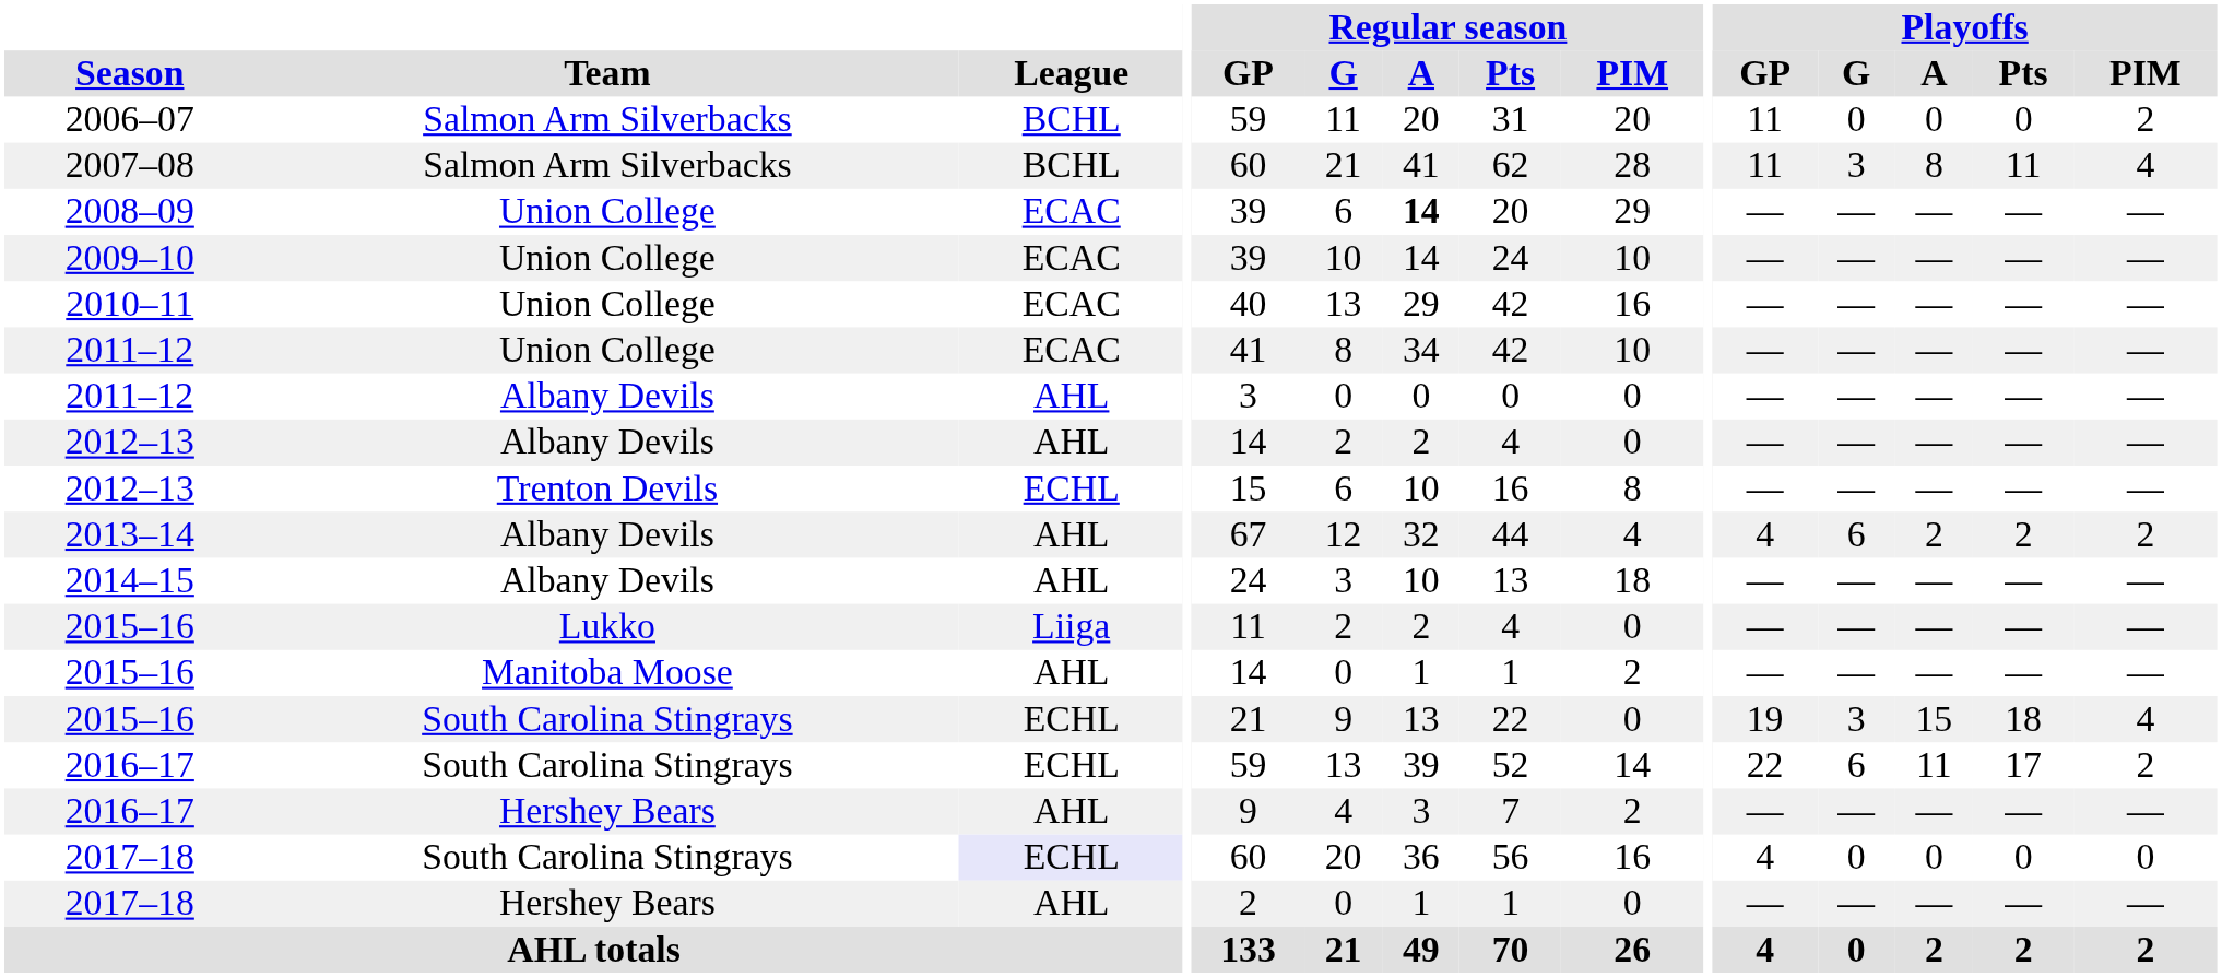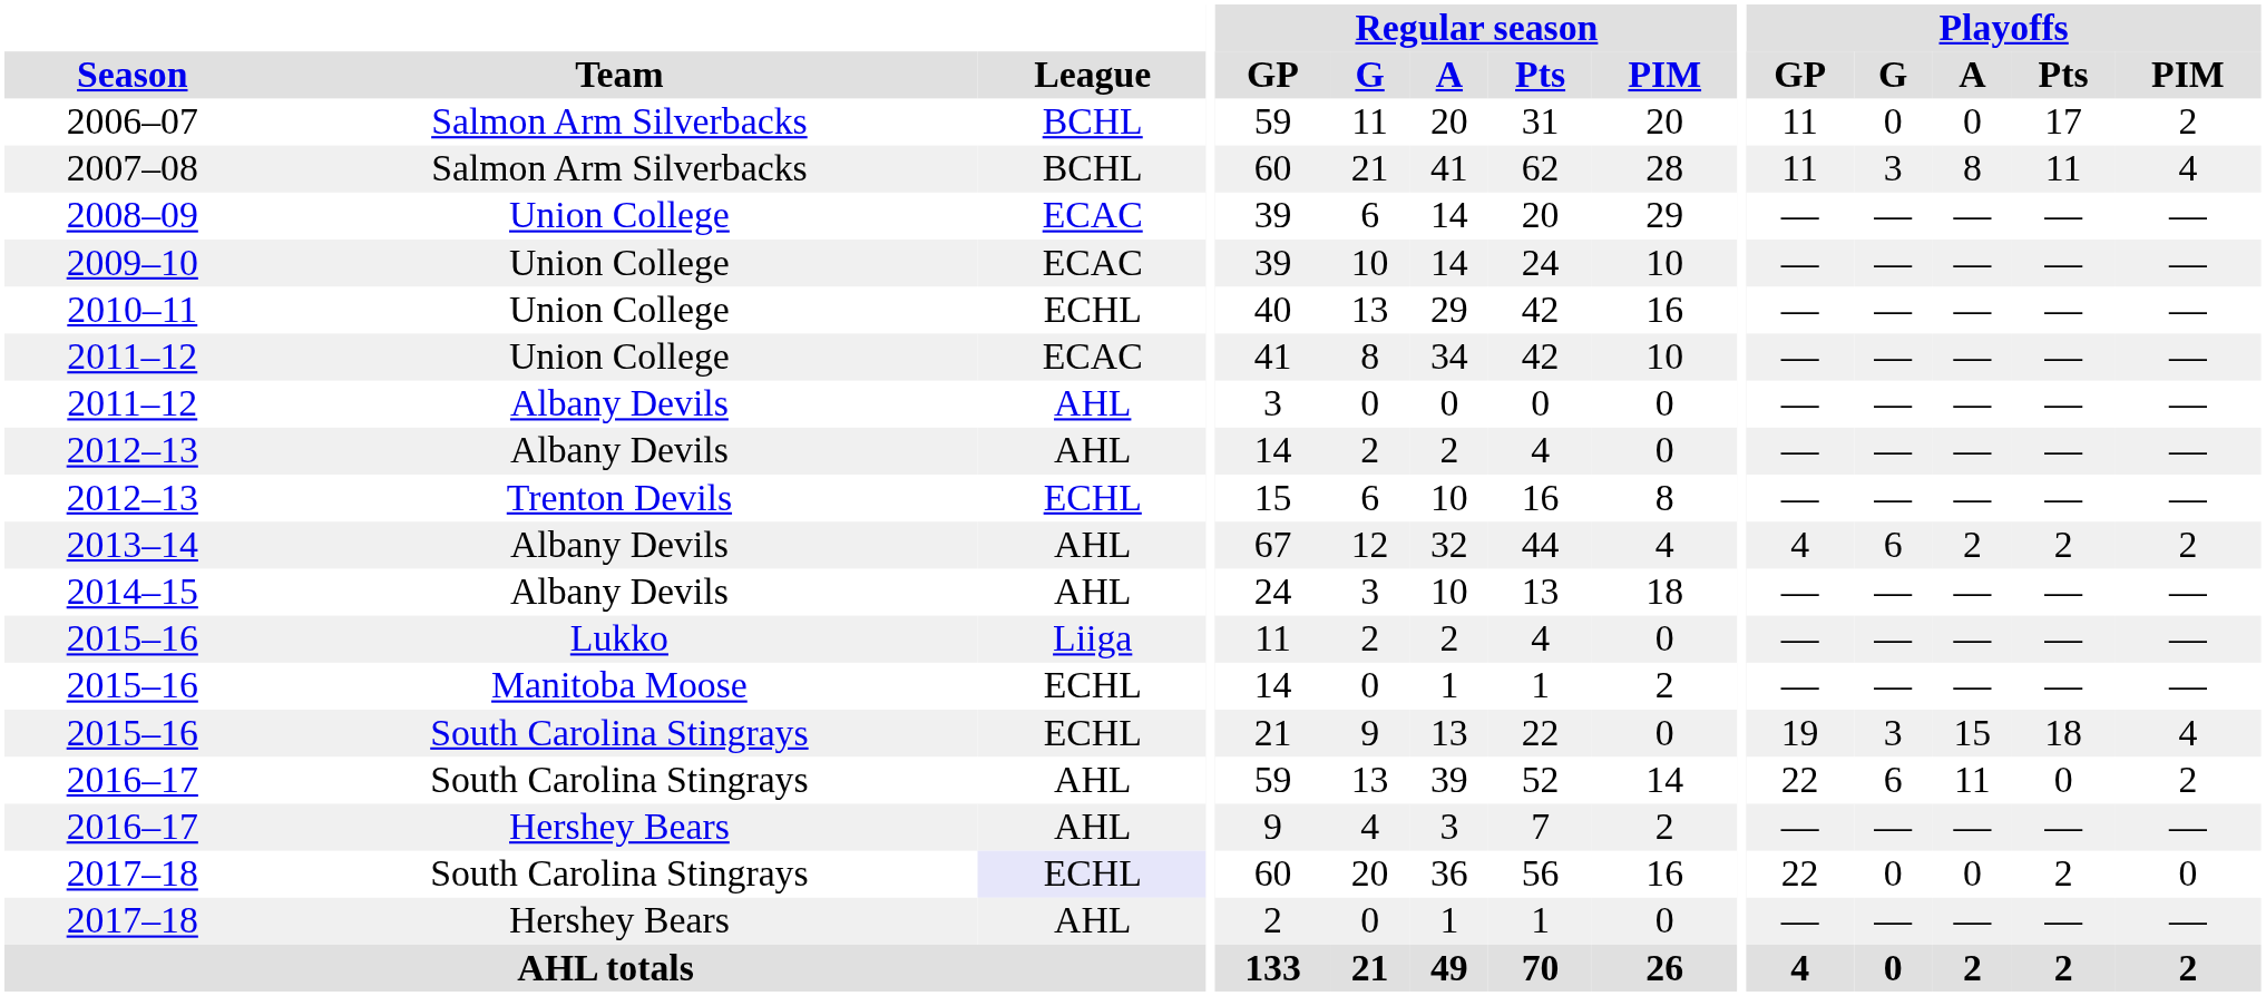 <table border="0" cellpadding="1" cellspacing="0" style="text-align:center; width:60em">
 <tr bgcolor="#e0e0e0">
 <th colspan="3" bgcolor="#ffffff"></th>
 <th rowspan="99" bgcolor="#ffffff"></th>
 <th colspan="5"><a href='#'>Regular season</a></th>
 <th rowspan="99" bgcolor="#ffffff"></th>
 <th colspan="5"><a href='#'>Playoffs</a></th>
 </tr>
 <tr bgcolor="#e0e0e0">
 <th><a href='#'>Season</a></th>
 <th>Team</th>
 <th>League</th>
 <th>GP</th>
 <th><a href='#'>G</a></th>
 <th><a href='#'>A</a></th>
 <th><a href='#'>Pts</a></th>
 <th><a href='#'>PIM</a></th>
 <th>GP</th>
 <th>G</th>
 <th>A</th>
 <th>Pts</th>
 <th>PIM</th>
 </tr>
 <tr ALIGN="centre">
 <td>2006–07</td>
 <td><a href='#'>Salmon Arm Silverbacks</a></td>
 <td><a href='#'>BCHL</a></td>
 <td>59</td>
 <td>11</td>
 <td>20</td>
 <td>31</td>
 <td>20</td>
 <td>11</td>
 <td>0</td>
 <td>0</td>
-<td>0</td>
+<td>17</td>
 <td>2</td>
 </tr>
 <tr ALIGN="centre" bgcolor="#f0f0f0">
 <td>2007–08</td>
 <td>Salmon Arm Silverbacks</td>
 <td>BCHL</td>
 <td>60</td>
 <td>21</td>
 <td>41</td>
 <td>62</td>
 <td>28</td>
 <td>11</td>
 <td>3</td>
 <td>8</td>
 <td>11</td>
 <td>4</td>
 </tr>
 <tr ALIGN="centre">
 <td><a href='#'>2008–09</a></td>
 <td><a href='#'>Union College</a></td>
 <td><a href='#'>ECAC</a></td>
 <td>39</td>
 <td>6</td>
-<td><strong>14</strong></td>
+<td>14</td>
 <td>20</td>
 <td>29</td>
 <td>—</td>
 <td>—</td>
 <td>—</td>
 <td>—</td>
 <td>—</td>
 </tr>
 <tr ALIGN="centre" bgcolor="#f0f0f0">
 <td><a href='#'>2009–10</a></td>
 <td>Union College</td>
 <td>ECAC</td>
 <td>39</td>
 <td>10</td>
 <td>14</td>
 <td>24</td>
 <td>10</td>
 <td>—</td>
 <td>—</td>
 <td>—</td>
 <td>—</td>
 <td>—</td>
 </tr>
 <tr ALIGN="centre">
 <td><a href='#'>2010–11</a></td>
 <td>Union College</td>
-<td>ECAC</td>
+<td>ECHL</td>
 <td>40</td>
 <td>13</td>
 <td>29</td>
 <td>42</td>
 <td>16</td>
 <td>—</td>
 <td>—</td>
 <td>—</td>
 <td>—</td>
 <td>—</td>
 </tr>
 <tr ALIGN="centre" bgcolor="#f0f0f0">
 <td><a href='#'>2011–12</a></td>
 <td>Union College</td>
 <td>ECAC</td>
 <td>41</td>
 <td>8</td>
 <td>34</td>
 <td>42</td>
 <td>10</td>
 <td>—</td>
 <td>—</td>
 <td>—</td>
 <td>—</td>
 <td>—</td>
 </tr>
 <tr ALIGN="centre">
 <td><a href='#'>2011–12</a></td>
 <td><a href='#'>Albany Devils</a></td>
 <td><a href='#'>AHL</a></td>
 <td>3</td>
 <td>0</td>
 <td>0</td>
 <td>0</td>
 <td>0</td>
 <td>—</td>
 <td>—</td>
 <td>—</td>
 <td>—</td>
 <td>—</td>
 </tr>
 <tr ALIGN="centre" bgcolor="#f0f0f0">
 <td><a href='#'>2012–13</a></td>
 <td>Albany Devils</td>
 <td>AHL</td>
 <td>14</td>
 <td>2</td>
 <td>2</td>
 <td>4</td>
 <td>0</td>
 <td>—</td>
 <td>—</td>
 <td>—</td>
 <td>—</td>
 <td>—</td>
 </tr>
 <tr ALIGN="centre">
 <td><a href='#'>2012–13</a></td>
 <td><a href='#'>Trenton Devils</a></td>
 <td><a href='#'>ECHL</a></td>
 <td>15</td>
 <td>6</td>
 <td>10</td>
 <td>16</td>
 <td>8</td>
 <td>—</td>
 <td>—</td>
 <td>—</td>
 <td>—</td>
 <td>—</td>
 </tr>
 <tr ALIGN="centre" bgcolor="#f0f0f0">
 <td><a href='#'>2013–14</a></td>
 <td>Albany Devils</td>
 <td>AHL</td>
 <td>67</td>
 <td>12</td>
 <td>32</td>
 <td>44</td>
 <td>4</td>
 <td>4</td>
 <td>6</td>
 <td>2</td>
 <td>2</td>
 <td>2</td>
 </tr>
 <tr ALIGN="centre">
 <td><a href='#'>2014–15</a></td>
 <td>Albany Devils</td>
 <td>AHL</td>
 <td>24</td>
 <td>3</td>
 <td>10</td>
 <td>13</td>
 <td>18</td>
 <td>—</td>
 <td>—</td>
 <td>—</td>
 <td>—</td>
 <td>—</td>
 </tr>
 <tr ALIGN="centre" bgcolor="#f0f0f0">
 <td><a href='#'>2015–16</a></td>
 <td><a href='#'>Lukko</a></td>
 <td><a href='#'>Liiga</a></td>
 <td>11</td>
 <td>2</td>
 <td>2</td>
 <td>4</td>
 <td>0</td>
 <td>—</td>
 <td>—</td>
 <td>—</td>
 <td>—</td>
 <td>—</td>
 </tr>
 <tr ALIGN="centre">
 <td><a href='#'>2015–16</a></td>
 <td><a href='#'>Manitoba Moose</a></td>
-<td>AHL</td>
+<td>ECHL</td>
 <td>14</td>
 <td>0</td>
 <td>1</td>
 <td>1</td>
 <td>2</td>
 <td>—</td>
 <td>—</td>
 <td>—</td>
 <td>—</td>
 <td>—</td>
 </tr>
 <tr ALIGN="centre" bgcolor="#f0f0f0">
 <td><a href='#'>2015–16</a></td>
 <td><a href='#'>South Carolina Stingrays</a></td>
 <td>ECHL</td>
 <td>21</td>
 <td>9</td>
 <td>13</td>
 <td>22</td>
 <td>0</td>
 <td>19</td>
 <td>3</td>
 <td>15</td>
 <td>18</td>
 <td>4</td>
 </tr>
 <tr ALIGN="centre">
 <td><a href='#'>2016–17</a></td>
 <td>South Carolina Stingrays</td>
-<td>ECHL</td>
+<td>AHL</td>
 <td>59</td>
 <td>13</td>
 <td>39</td>
 <td>52</td>
 <td>14</td>
 <td>22</td>
 <td>6</td>
 <td>11</td>
-<td>17</td>
+<td>0</td>
 <td>2</td>
 </tr>
 <tr ALIGN="centre" bgcolor="#f0f0f0">
 <td><a href='#'>2016–17</a></td>
 <td><a href='#'>Hershey Bears</a></td>
 <td>AHL</td>
 <td>9</td>
 <td>4</td>
 <td>3</td>
 <td>7</td>
 <td>2</td>
 <td>—</td>
 <td>—</td>
 <td>—</td>
 <td>—</td>
 <td>—</td>
 </tr>
 <tr ALIGN="centre">
 <td><a href='#'>2017–18</a></td>
 <td>South Carolina Stingrays</td>
 <td style="background: lavender;">ECHL</td>
 <td>60</td>
 <td>20</td>
 <td>36</td>
 <td>56</td>
 <td>16</td>
-<td>4</td>
+<td>22</td>
 <td>0</td>
 <td>0</td>
-<td>0</td>
+<td>2</td>
 <td>0</td>
 </tr>
 <tr ALIGN="centre" bgcolor="#f0f0f0">
 <td><a href='#'>2017–18</a></td>
 <td>Hershey Bears</td>
 <td>AHL</td>
 <td>2</td>
 <td>0</td>
 <td>1</td>
 <td>1</td>
 <td>0</td>
 <td>—</td>
 <td>—</td>
 <td>—</td>
 <td>—</td>
 <td>—</td>
 </tr>
 <tr bgcolor="#e0e0e0">
 <th colspan="3">AHL totals</th>
 <th>133</th>
 <th>21</th>
 <th>49</th>
 <th>70</th>
 <th>26</th>
 <th>4</th>
 <th>0</th>
 <th>2</th>
 <th>2</th>
 <th>2</th>
 </tr>
 </table>
